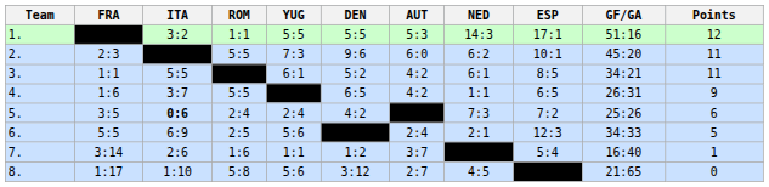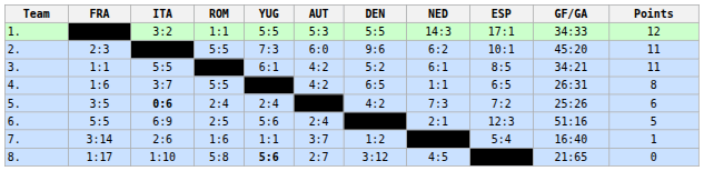 <table class="wikitable" bgcolor="#EFEFFF" width="65%">
 <tr bgcolor="#BCD2EE">
 <th>Team</th>
 <th>FRA</th>
 <th>ITA</th>
 <th>ROM</th>
 <th>YUG</th>
+<th>AUT</th>
 <th>DEN</th>
-<th>AUT</th>
 <th>NED</th>
 <th>ESP</th>
 <th>GF/GA</th>
 <th>Points</th>
 </tr>
 <tr bgcolor="#ccffcc" align="center">
 <td align="left">1. </td>
 <td style="background:#000000;"></td>
 <td>3:2</td>
 <td>1:1</td>
 <td>5:5</td>
+<td>5:3</td>
 <td>5:5</td>
-<td>5:3</td>
 <td>14:3</td>
 <td>17:1</td>
-<td>51:16</td>
+<td>34:33</td>
 <td>12</td>
 </tr>
 <tr bgcolor="#CAE1FF" align="center">
 <td align="left">2. </td>
 <td>2:3</td>
 <td style="background:#000000;"></td>
 <td>5:5</td>
 <td>7:3</td>
+<td>6:0</td>
 <td>9:6</td>
-<td>6:0</td>
 <td>6:2</td>
 <td>10:1</td>
 <td>45:20</td>
 <td>11</td>
 </tr>
 <tr bgcolor="#CAE1FF" align="center">
 <td align="left">3. </td>
 <td>1:1</td>
 <td>5:5</td>
 <td style="background:#000000;"></td>
 <td>6:1</td>
+<td>4:2</td>
 <td>5:2</td>
-<td>4:2</td>
 <td>6:1</td>
 <td>8:5</td>
 <td>34:21</td>
 <td>11</td>
 </tr>
 <tr bgcolor="#CAE1FF" align="center">
 <td align="left">4. </td>
 <td>1:6</td>
 <td>3:7</td>
 <td>5:5</td>
 <td style="background:#000000;"></td>
+<td>4:2</td>
 <td>6:5</td>
-<td>4:2</td>
 <td>1:1</td>
 <td>6:5</td>
 <td>26:31</td>
-<td>9</td>
+<td>8</td>
 </tr>
 <tr bgcolor="#CAE1FF" align="center">
 <td align="left">5. </td>
 <td>3:5</td>
 <td><strong>0:6</strong></td>
 <td>2:4</td>
 <td>2:4</td>
+<td style="background:#000000;"></td>
 <td>4:2</td>
-<td style="background:#000000;"></td>
 <td>7:3</td>
 <td>7:2</td>
 <td>25:26</td>
 <td>6</td>
 </tr>
 <tr bgcolor="#CAE1FF" align="center">
 <td align="left">6. </td>
 <td>5:5</td>
 <td>6:9</td>
 <td>2:5</td>
 <td>5:6</td>
+<td>2:4</td>
 <td style="background:#000000;"></td>
-<td>2:4</td>
 <td>2:1</td>
 <td>12:3</td>
-<td>34:33</td>
+<td>51:16</td>
 <td>5</td>
 </tr>
 <tr bgcolor="#CAE1FF" align="center">
 <td align="left">7. </td>
 <td>3:14</td>
 <td>2:6</td>
 <td>1:6</td>
 <td>1:1</td>
+<td>3:7</td>
 <td>1:2</td>
-<td>3:7</td>
 <td style="background:#000000;"></td>
 <td>5:4</td>
 <td>16:40</td>
 <td>1</td>
 </tr>
 <tr bgcolor="#CAE1FF" align="center">
 <td align="left">8. </td>
 <td>1:17</td>
 <td>1:10</td>
 <td>5:8</td>
-<td>5:6</td>
+<td><strong>5:6</strong></td>
+<td>2:7</td>
 <td>3:12</td>
-<td>2:7</td>
 <td>4:5</td>
 <td style="background:#000000;"></td>
 <td>21:65</td>
 <td>0</td>
 </tr>
 </table>
